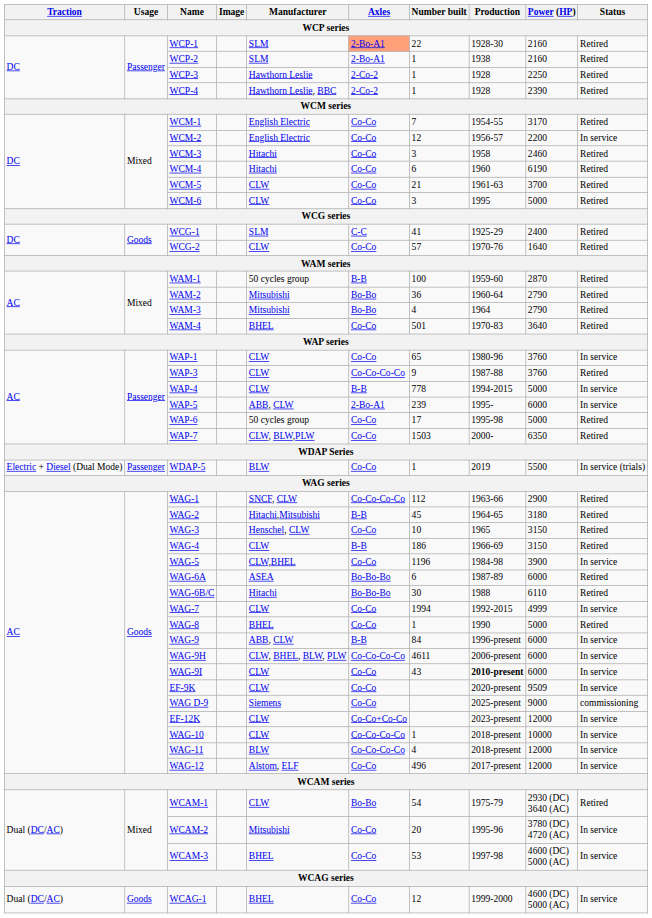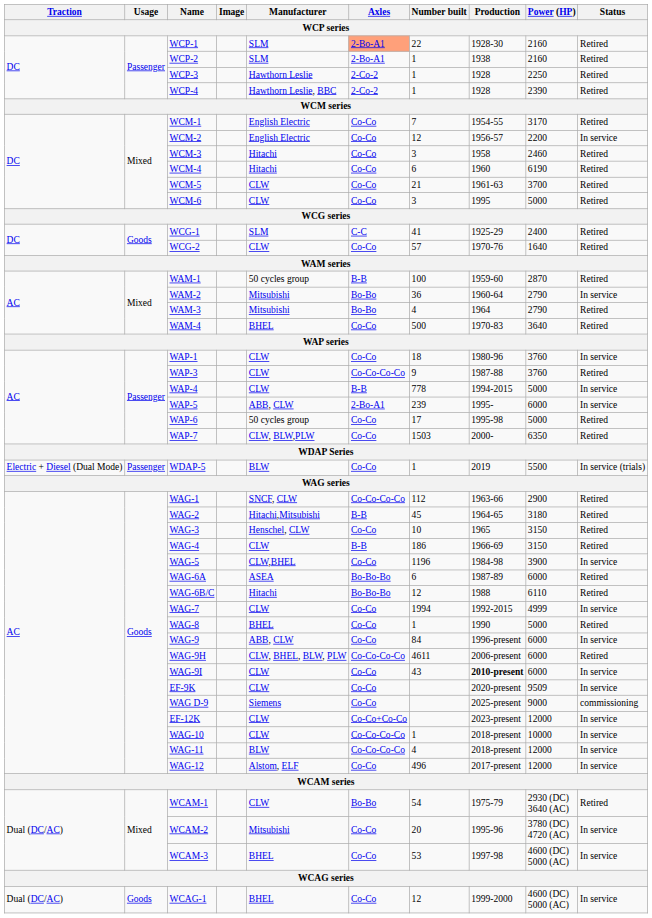 <table class="wikitable" style="font-size: 85%">
 <tr>
 <th><a href='#'>Traction</a></th>
 <th>Usage</th>
 <th>Name</th>
 <th>Image</th>
 <th>Manufacturer</th>
 <th><a href='#'>Axles</a></th>
 <th>Number built</th>
 <th>Production</th>
 <th><a href='#'>Power</a> (<a href='#'>HP</a>)</th>
 <th>Status</th>
 </tr>
 <tr>
 <th colspan="10">WCP series</th>
 </tr>
 <tr>
 <td rowspan="4"><a href='#'>DC</a></td>
 <td rowspan="4"><a href='#'>Passenger</a></td>
 <td><a href='#'>WCP-1</a></td>
 <td></td>
 <td><a href='#'>SLM</a></td>
 <td style="background: lightsalmon;"><a href='#'>2-Bo-A1</a></td>
 <td>22</td>
 <td>1928-30</td>
 <td>2160</td>
 <td>Retired</td>
 </tr>
 <tr>
 <td><a href='#'>WCP-2</a></td>
 <td></td>
 <td><a href='#'>SLM</a></td>
 <td><a href='#'>2-Bo-A1</a></td>
 <td>1</td>
 <td>1938</td>
 <td>2160</td>
 <td>Retired</td>
 </tr>
 <tr>
 <td><a href='#'>WCP-3</a></td>
 <td></td>
 <td><a href='#'>Hawthorn Leslie</a></td>
 <td><a href='#'>2-Co-2</a></td>
 <td>1</td>
 <td>1928</td>
 <td>2250</td>
 <td>Retired</td>
 </tr>
 <tr>
 <td><a href='#'>WCP-4</a></td>
 <td></td>
 <td><a href='#'>Hawthorn Leslie</a>, <a href='#'>BBC</a></td>
 <td><a href='#'>2-Co-2</a></td>
 <td>1</td>
 <td>1928</td>
 <td>2390</td>
 <td>Retired</td>
 </tr>
 <tr>
 <th colspan="10">WCM series</th>
 </tr>
 <tr>
 <td rowspan="6"><a href='#'>DC</a></td>
 <td rowspan="6">Mixed</td>
 <td><a href='#'>WCM-1</a></td>
 <td></td>
 <td><a href='#'>English Electric</a></td>
 <td><a href='#'>Co-Co</a></td>
 <td>7</td>
 <td>1954-55</td>
 <td>3170</td>
 <td>Retired</td>
 </tr>
 <tr>
 <td><a href='#'>WCM-2</a></td>
 <td></td>
 <td><a href='#'>English Electric</a></td>
 <td><a href='#'>Co-Co</a></td>
 <td>12</td>
 <td>1956-57</td>
 <td>2200</td>
 <td>In service</td>
 </tr>
 <tr>
 <td><a href='#'>WCM-3</a></td>
 <td></td>
 <td><a href='#'>Hitachi</a></td>
 <td><a href='#'>Co-Co</a></td>
 <td>3</td>
 <td>1958</td>
 <td>2460</td>
 <td>Retired</td>
 </tr>
 <tr>
 <td><a href='#'>WCM-4</a></td>
 <td></td>
 <td><a href='#'>Hitachi</a></td>
 <td><a href='#'>Co-Co</a></td>
 <td>6</td>
 <td>1960</td>
 <td>6190</td>
 <td>Retired</td>
 </tr>
 <tr>
 <td><a href='#'>WCM-5</a></td>
 <td></td>
 <td><a href='#'>CLW</a></td>
 <td><a href='#'>Co-Co</a></td>
 <td>21</td>
 <td>1961-63</td>
 <td>3700</td>
 <td>Retired</td>
 </tr>
 <tr>
 <td><a href='#'>WCM-6</a></td>
 <td></td>
 <td><a href='#'>CLW</a></td>
 <td><a href='#'>Co-Co</a></td>
 <td>3</td>
 <td>1995</td>
 <td>5000</td>
 <td>Retired</td>
 </tr>
 <tr>
 <th colspan="10">WCG series</th>
 </tr>
 <tr>
 <td rowspan="2"><a href='#'>DC</a></td>
 <td rowspan="2"><a href='#'>Goods</a></td>
 <td><a href='#'>WCG-1</a></td>
 <td></td>
 <td><a href='#'>SLM</a></td>
 <td><a href='#'>C-C</a></td>
 <td>41</td>
 <td>1925-29</td>
 <td>2400</td>
 <td>Retired</td>
 </tr>
 <tr>
 <td><a href='#'>WCG-2</a></td>
 <td></td>
 <td><a href='#'>CLW</a></td>
 <td><a href='#'>Co-Co</a></td>
 <td>57</td>
 <td>1970-76</td>
 <td>1640</td>
 <td>Retired</td>
 </tr>
 <tr>
 <th colspan="10">WAM series</th>
 </tr>
 <tr>
 <td rowspan="4"><a href='#'>AC</a></td>
 <td rowspan="4">Mixed</td>
 <td><a href='#'>WAM-1</a></td>
 <td></td>
 <td>50 cycles group</td>
 <td><a href='#'>B-B</a></td>
 <td>100</td>
 <td>1959-60</td>
 <td>2870</td>
 <td>Retired</td>
 </tr>
 <tr>
 <td><a href='#'>WAM-2</a></td>
 <td></td>
 <td><a href='#'>Mitsubishi</a></td>
 <td><a href='#'>Bo-Bo</a></td>
 <td>36</td>
 <td>1960-64</td>
 <td>2790</td>
-<td>Retired</td>
+<td>In service</td>
 </tr>
 <tr>
 <td><a href='#'>WAM-3</a></td>
 <td></td>
 <td><a href='#'>Mitsubishi</a></td>
 <td><a href='#'>Bo-Bo</a></td>
 <td>4</td>
 <td>1964</td>
 <td>2790</td>
 <td>Retired</td>
 </tr>
 <tr>
 <td><a href='#'>WAM-4</a></td>
 <td></td>
 <td><a href='#'>BHEL</a></td>
 <td><a href='#'>Co-Co</a></td>
-<td>501</td>
+<td>500</td>
 <td>1970-83</td>
 <td>3640</td>
 <td>Retired</td>
 </tr>
 <tr>
 <th colspan="10">WAP series</th>
 </tr>
 <tr>
 <td rowspan="6"><a href='#'>AC</a></td>
 <td rowspan="6"><a href='#'>Passenger</a></td>
 <td><a href='#'>WAP-1</a></td>
 <td></td>
 <td><a href='#'>CLW</a></td>
 <td><a href='#'>Co-Co</a></td>
-<td>65</td>
+<td>18</td>
 <td>1980-96</td>
 <td>3760</td>
 <td>In service</td>
 </tr>
 <tr>
 <td><a href='#'>WAP-3</a></td>
 <td></td>
 <td><a href='#'>CLW</a></td>
 <td><a href='#'>Co-Co-Co-Co</a></td>
 <td>9</td>
 <td>1987-88</td>
 <td>3760</td>
 <td>Retired</td>
 </tr>
 <tr>
 <td><a href='#'>WAP-4</a></td>
 <td></td>
 <td><a href='#'>CLW</a></td>
 <td><a href='#'>B-B</a></td>
 <td>778</td>
 <td>1994-2015</td>
 <td>5000</td>
 <td>In service</td>
 </tr>
 <tr>
 <td><a href='#'>WAP-5</a></td>
 <td></td>
 <td><a href='#'>ABB</a>, <a href='#'>CLW</a></td>
 <td><a href='#'>2-Bo-A1</a></td>
 <td>239</td>
 <td>1995-</td>
 <td>6000</td>
 <td>In service</td>
 </tr>
 <tr>
 <td><a href='#'>WAP-6</a></td>
 <td></td>
 <td>50 cycles group</td>
 <td><a href='#'>Co-Co</a></td>
 <td>17</td>
 <td>1995-98</td>
 <td>5000</td>
 <td>Retired</td>
 </tr>
 <tr>
 <td><a href='#'>WAP-7</a></td>
 <td></td>
 <td><a href='#'>CLW</a>, <a href='#'>BLW</a>,<a href='#'>PLW</a></td>
 <td><a href='#'>Co-Co</a></td>
 <td>1503</td>
 <td>2000-</td>
 <td>6350</td>
 <td>Retired</td>
 </tr>
 <tr>
 <th colspan="10">WDAP Series</th>
 </tr>
 <tr>
 <td><a href='#'>Electric</a> + <a href='#'>Diesel</a> (Dual Mode)</td>
 <td><a href='#'>Passenger</a></td>
 <td><a href='#'>WDAP-5</a></td>
 <td></td>
 <td><a href='#'>BLW</a></td>
 <td><a href='#'>Co-Co</a></td>
 <td>1</td>
 <td>2019</td>
 <td>5500</td>
 <td>In service (trials)</td>
 </tr>
 <tr>
 <th colspan="11">WAG series</th>
 </tr>
 <tr>
 <td rowspan="18"><a href='#'>AC</a></td>
 <td rowspan="18"><a href='#'>Goods</a></td>
 <td><a href='#'>WAG-1</a></td>
 <td></td>
 <td><a href='#'>SNCF</a>, <a href='#'>CLW</a></td>
 <td><a href='#'>Co-Co-Co-Co</a></td>
 <td>112</td>
 <td>1963-66</td>
 <td>2900</td>
 <td>Retired</td>
 </tr>
 <tr>
 <td><a href='#'>WAG-2</a></td>
 <td></td>
 <td><a href='#'>Hitachi</a>,<a href='#'>Mitsubishi</a></td>
 <td><a href='#'>B-B</a></td>
 <td>45</td>
 <td>1964-65</td>
 <td>3180</td>
 <td>Retired</td>
 </tr>
 <tr>
 <td><a href='#'>WAG-3</a></td>
 <td></td>
 <td><a href='#'>Henschel</a>, <a href='#'>CLW</a></td>
 <td><a href='#'>Co-Co</a></td>
 <td>10</td>
 <td>1965</td>
 <td>3150</td>
 <td>Retired</td>
 </tr>
 <tr>
 <td><a href='#'>WAG-4</a></td>
 <td></td>
 <td><a href='#'>CLW</a></td>
 <td><a href='#'>B-B</a></td>
 <td>186</td>
 <td>1966-69</td>
 <td>3150</td>
 <td>Retired</td>
 </tr>
 <tr>
 <td><a href='#'>WAG-5</a></td>
 <td></td>
 <td><a href='#'>CLW</a>,<a href='#'>BHEL</a></td>
 <td><a href='#'>Co-Co</a></td>
 <td>1196</td>
 <td>1984-98</td>
 <td>3900</td>
 <td>In service</td>
 </tr>
 <tr>
 <td><a href='#'>WAG-6A</a></td>
 <td></td>
 <td><a href='#'>ASEA</a></td>
 <td><a href='#'>Bo-Bo-Bo</a></td>
 <td>6</td>
 <td>1987-89</td>
 <td>6000</td>
 <td>Retired</td>
 </tr>
 <tr>
 <td><a href='#'>WAG-6B/C</a></td>
 <td></td>
 <td><a href='#'>Hitachi</a></td>
 <td><a href='#'>Bo-Bo-Bo</a></td>
-<td>30</td>
+<td>12</td>
 <td>1988</td>
 <td>6110</td>
 <td>Retired</td>
 </tr>
 <tr>
 <td><a href='#'>WAG-7</a></td>
 <td></td>
 <td><a href='#'>CLW</a></td>
 <td><a href='#'>Co-Co</a></td>
 <td>1994</td>
 <td>1992-2015</td>
 <td>4999</td>
 <td>In service</td>
 </tr>
 <tr>
 <td><a href='#'>WAG-8</a></td>
 <td></td>
 <td><a href='#'>BHEL</a></td>
 <td><a href='#'>Co-Co</a></td>
 <td>1</td>
 <td>1990</td>
 <td>5000</td>
 <td>Retired</td>
 </tr>
 <tr>
 <td><a href='#'>WAG-9</a></td>
 <td></td>
 <td><a href='#'>ABB</a>, <a href='#'>CLW</a></td>
-<td><a href='#'>B-B</a></td>
+<td><a href='#'>Co-Co</a></td>
 <td>84</td>
 <td>1996-present</td>
 <td>6000</td>
 <td>In service</td>
 </tr>
 <tr>
 <td><a href='#'>WAG-9H</a></td>
 <td></td>
 <td><a href='#'>CLW</a>, <a href='#'>BHEL</a>, <a href='#'>BLW</a>, <a href='#'>PLW</a></td>
 <td><a href='#'>Co-Co-Co-Co</a></td>
 <td>4611</td>
 <td>2006-present</td>
 <td>6000</td>
-<td>In service</td>
+<td>Retired</td>
 </tr>
 <tr>
 <td><a href='#'>WAG-9I</a></td>
 <td></td>
 <td><a href='#'>CLW</a></td>
 <td><a href='#'>Co-Co</a></td>
 <td>43</td>
 <td><strong>2010-present</strong></td>
 <td>6000</td>
 <td>In service</td>
 </tr>
 <tr>
 <td><a href='#'>EF-9K</a></td>
 <td></td>
 <td><a href='#'>CLW</a></td>
 <td><a href='#'>Co-Co</a></td>
 <td></td>
 <td>2020-present</td>
 <td>9509</td>
 <td>In service</td>
 </tr>
 <tr>
 <td><a href='#'>WAG D-9</a></td>
 <td></td>
 <td><a href='#'>Siemens</a></td>
 <td><a href='#'>Co-Co</a></td>
 <td></td>
 <td>2025-present</td>
 <td>9000</td>
 <td>commissioning</td>
 </tr>
 <tr>
 <td><a href='#'>EF-12K</a></td>
 <td></td>
 <td><a href='#'>CLW</a></td>
 <td><a href='#'>Co-Co+Co-Co</a></td>
 <td></td>
 <td>2023-present</td>
 <td>12000</td>
 <td>In service</td>
 </tr>
 <tr>
 <td><a href='#'>WAG-10</a></td>
 <td></td>
 <td><a href='#'>CLW</a></td>
 <td><a href='#'>Co-Co-Co-Co</a></td>
 <td>1</td>
 <td>2018-present</td>
 <td>10000</td>
 <td>In service</td>
 </tr>
 <tr>
 <td><a href='#'>WAG-11</a></td>
 <td></td>
 <td><a href='#'>BLW</a></td>
 <td><a href='#'>Co-Co-Co-Co</a></td>
 <td>4</td>
 <td>2018-present</td>
 <td>12000</td>
 <td>In service</td>
 </tr>
 <tr>
 <td><a href='#'>WAG-12</a></td>
 <td></td>
 <td><a href='#'>Alstom</a>, <a href='#'>ELF</a></td>
 <td><a href='#'>Co-Co</a></td>
 <td>496</td>
 <td>2017-present</td>
 <td>12000</td>
 <td>In service</td>
 </tr>
 <tr>
 <th colspan="10">WCAM series</th>
 </tr>
 <tr>
 <td rowspan="3">Dual (<a href='#'>DC</a>/<a href='#'>AC</a>)</td>
 <td rowspan="3">Mixed</td>
 <td><a href='#'>WCAM-1</a></td>
 <td></td>
 <td><a href='#'>CLW</a></td>
 <td><a href='#'>Bo-Bo</a></td>
 <td>54</td>
 <td>1975-79</td>
 <td>2930 (DC) <br>  3640 (AC)</td>
 <td>Retired</td>
 </tr>
 <tr>
 <td><a href='#'>WCAM-2</a></td>
 <td></td>
 <td><a href='#'>Mitsubishi</a></td>
 <td><a href='#'>Co-Co</a></td>
 <td>20</td>
 <td>1995-96</td>
 <td>3780 (DC) <br> 4720 (AC)</td>
 <td>In service</td>
 </tr>
 <tr>
 <td><a href='#'>WCAM-3</a></td>
 <td></td>
 <td><a href='#'>BHEL</a></td>
 <td><a href='#'>Co-Co</a></td>
 <td>53</td>
 <td>1997-98</td>
 <td>4600 (DC) <br> 5000 (AC)</td>
 <td>In service</td>
 </tr>
 <tr>
 <th colspan="10">WCAG series</th>
 </tr>
 <tr>
 <td>Dual (<a href='#'>DC</a>/<a href='#'>AC</a>)</td>
 <td><a href='#'>Goods</a></td>
 <td><a href='#'>WCAG-1</a></td>
 <td></td>
 <td><a href='#'>BHEL</a></td>
 <td><a href='#'>Co-Co</a></td>
 <td>12</td>
 <td>1999-2000</td>
 <td>4600 (DC) <br> 5000 (AC)</td>
 <td>In service</td>
 </tr>
 </table>
